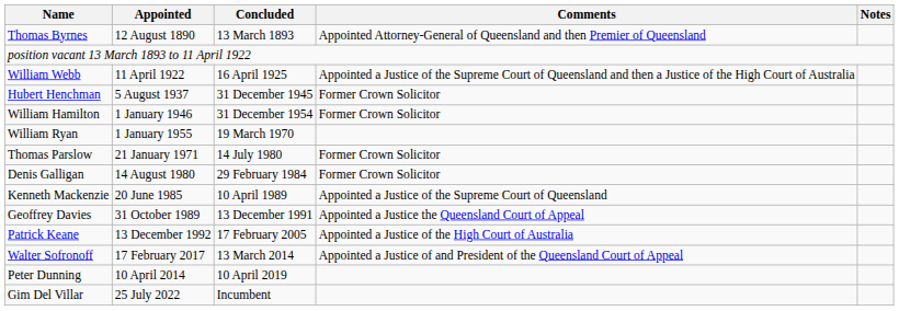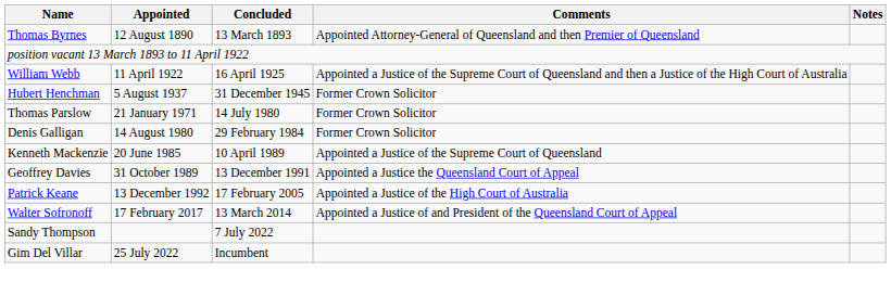 <table class="wikitable sortable" border="1" ||>
 <tr>
 <th>Name</th>
 <th>Appointed</th>
 <th>Concluded</th>
 <th class="unsortable">Comments</th>
 <th class="unsortable">Notes</th>
 </tr>
 <tr>
 <td><a href='#'>Thomas Byrnes</a></td>
 <td>12 August 1890</td>
 <td>13 March 1893</td>
 <td>Appointed Attorney-General of Queensland and then <a href='#'>Premier of Queensland</a></td>
 <td></td>
 </tr>
 <tr>
 <td colspan="5"><div><em>position vacant 13 March 1893 to 11 April 1922</em></div></td>
 </tr>
 <tr>
 <td><a href='#'>William Webb</a> </td>
 <td>11 April 1922</td>
 <td>16 April 1925</td>
 <td>Appointed a Justice of the Supreme Court of Queensland and then a Justice of the High Court of Australia</td>
 <td></td>
 </tr>
 <tr>
 <td><a href='#'>Hubert Henchman</a> </td>
 <td>5 August 1937</td>
 <td>31 December 1945</td>
 <td>Former Crown Solicitor</td>
-<td></td>
-</tr>
-<tr>
-<td>William Hamilton </td>
-<td>1 January 1946</td>
-<td>31 December 1954</td>
-<td>Former Crown Solicitor</td>
-<td></td>
-</tr>
-<tr>
-<td>William Ryan</td>
-<td>1 January 1955</td>
-<td>19 March 1970</td>
-<td></td>
 <td></td>
 </tr>
 <tr>
 <td>Thomas Parslow </td>
 <td>21 January 1971</td>
 <td>14 July 1980</td>
 <td>Former Crown Solicitor</td>
 <td></td>
 </tr>
 <tr>
 <td>Denis Galligan </td>
 <td>14 August 1980</td>
 <td>29 February 1984</td>
 <td>Former Crown Solicitor</td>
 <td></td>
 </tr>
 <tr>
 <td>Kenneth Mackenzie</td>
 <td>20 June 1985</td>
 <td>10 April 1989</td>
 <td>Appointed a Justice of the Supreme Court of Queensland</td>
 <td></td>
 </tr>
 <tr>
 <td>Geoffrey Davies </td>
 <td>31 October 1989</td>
 <td>13 December 1991</td>
 <td>Appointed a Justice the <a href='#'>Queensland Court of Appeal</a></td>
 <td></td>
 </tr>
 <tr>
 <td><a href='#'>Patrick Keane</a> </td>
 <td>13 December 1992</td>
 <td>17 February 2005</td>
 <td>Appointed a Justice of the <a href='#'>High Court of Australia</a></td>
 <td></td>
 </tr>
 <tr>
 <td><a href='#'>Walter Sofronoff</a> </td>
 <td>17 February 2017</td>
 <td>13 March 2014</td>
 <td>Appointed a Justice of and President of the <a href='#'>Queensland Court of Appeal</a></td>
 <td></td>
 </tr>
 <tr>
-<td>Peter Dunning </td>
-<td>10 April 2014</td>
-<td>10 April 2019</td>
+<td>Sandy Thompson </td>
+<td></td>
+<td>7 July 2022</td>
 <td></td>
 <td></td>
 </tr>
 <tr>
 <td>Gim Del Villar </td>
 <td>25 July 2022</td>
 <td>Incumbent</td>
 <td></td>
 <td></td>
 </tr>
 </table>
